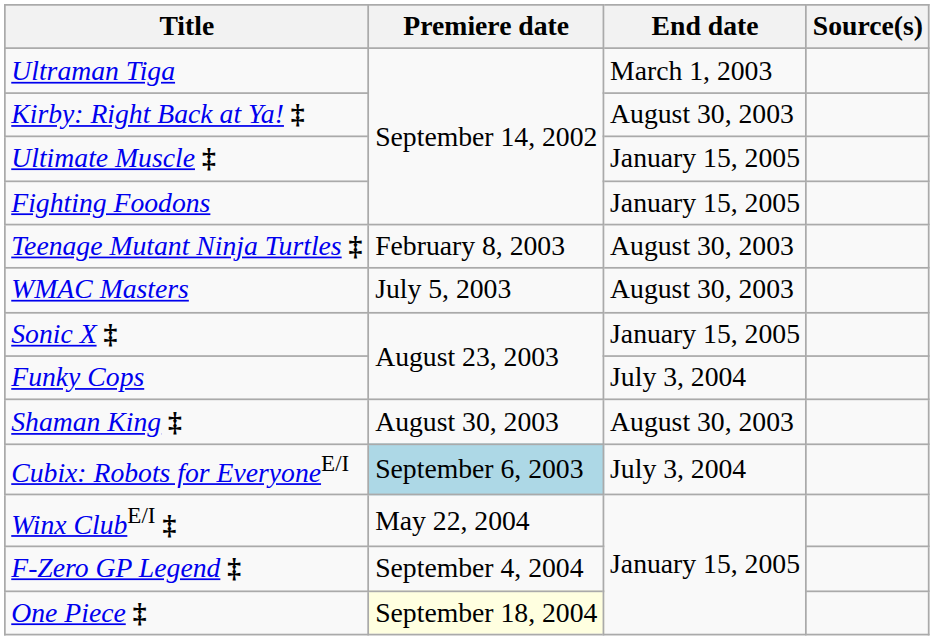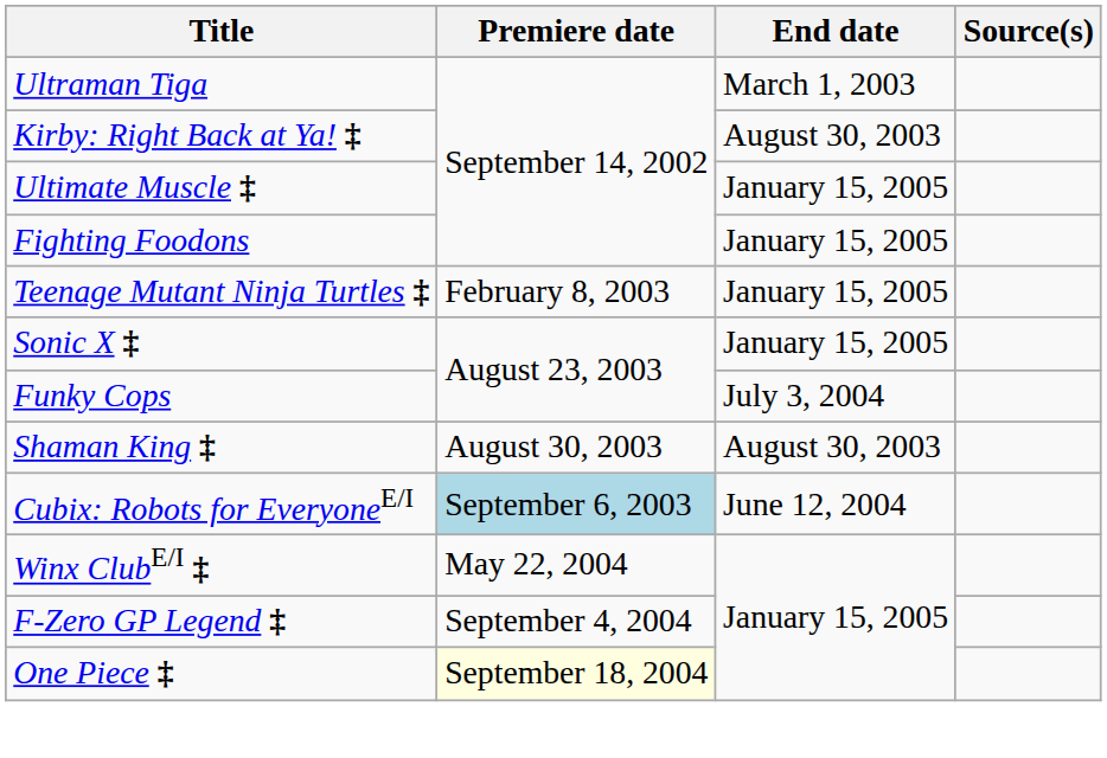 <table class="wikitable sortable">
 <tr>
 <th>Title</th>
 <th>Premiere date</th>
 <th>End date</th>
 <th>Source(s)</th>
 </tr>
 <tr>
 <td><em><a href='#'>Ultraman Tiga</a></em></td>
 <td rowspan=4>September 14, 2002</td>
 <td>March 1, 2003</td>
 <td></td>
 </tr>
 <tr>
 <td><em><a href='#'>Kirby: Right Back at Ya!</a></em> <strong>‡</strong></td>
 <td>August 30, 2003</td>
 <td></td>
 </tr>
 <tr>
 <td><em><a href='#'>Ultimate Muscle</a></em> <strong>‡</strong></td>
 <td>January 15, 2005</td>
 <td></td>
 </tr>
 <tr>
 <td><em><a href='#'>Fighting Foodons</a></em></td>
 <td>January 15, 2005</td>
 <td></td>
 </tr>
 <tr>
 <td><em><a href='#'>Teenage Mutant Ninja Turtles</a></em> <strong>‡</strong></td>
 <td>February 8, 2003</td>
-<td>August 30, 2003</td>
-<td></td>
-</tr>
-<tr>
-<td><em><a href='#'>WMAC Masters</a></em></td>
-<td>July 5, 2003</td>
-<td>August 30, 2003</td>
+<td>January 15, 2005</td>
 <td></td>
 </tr>
 <tr>
 <td><em><a href='#'>Sonic X</a></em> <strong>‡</strong></td>
 <td rowspan=2>August 23, 2003</td>
 <td>January 15, 2005</td>
 <td></td>
 </tr>
 <tr>
 <td><em><a href='#'>Funky Cops</a></em></td>
 <td>July 3, 2004</td>
 <td></td>
 </tr>
 <tr>
 <td><em><a href='#'>Shaman King</a></em> <strong>‡</strong></td>
 <td>August 30, 2003</td>
 <td>August 30, 2003</td>
 <td></td>
 </tr>
 <tr>
 <td><em><a href='#'>Cubix: Robots for Everyone</a></em><sup>E/I</sup></td>
 <td style="background: lightblue;">September 6, 2003</td>
-<td>July 3, 2004</td>
+<td>June 12, 2004</td>
 <td></td>
 </tr>
 <tr>
 <td><em><a href='#'>Winx Club</a></em><sup>E/I</sup> <strong>‡</strong></td>
 <td>May 22, 2004</td>
 <td rowspan=3>January 15, 2005</td>
 <td></td>
 </tr>
 <tr>
 <td><em><a href='#'>F-Zero GP Legend</a></em> <strong>‡</strong></td>
 <td>September 4, 2004</td>
 <td></td>
 </tr>
 <tr>
 <td><em><a href='#'>One Piece</a></em> <strong>‡</strong></td>
 <td style="background: lightyellow;">September 18, 2004</td>
 <td></td>
 </tr>
 </table>
